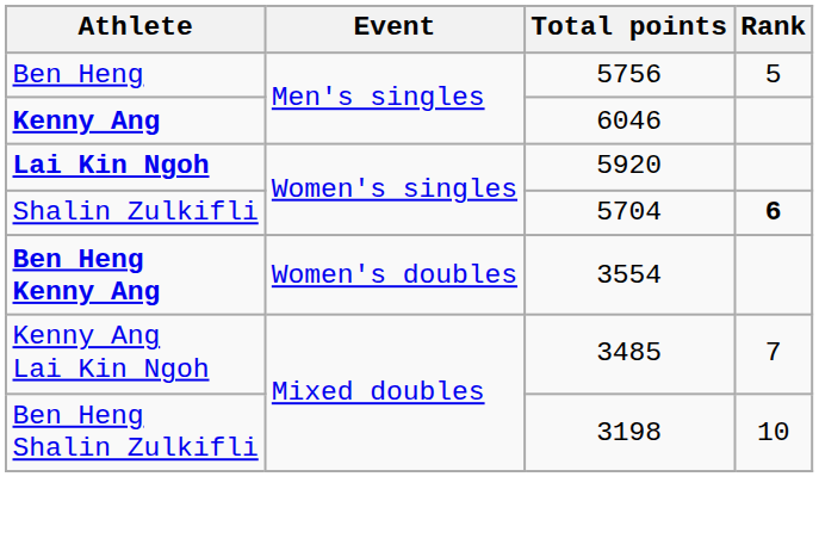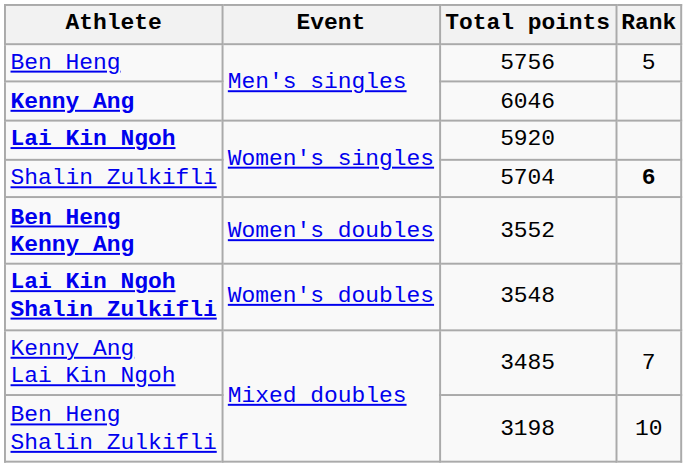 <table class=wikitable style=font-size:90%>
 <tr>
 <th>Athlete</th>
 <th>Event</th>
 <th>Total points</th>
 <th>Rank</th>
 </tr>
 <tr align=center>
 <td align=left><a href='#'>Ben Heng</a></td>
 <td align=left rowspan=2><a href='#'>Men's singles</a></td>
 <td>5756</td>
 <td>5</td>
 </tr>
 <tr align=center>
 <td align=left><strong><a href='#'>Kenny Ang</a></strong></td>
 <td>6046</td>
 <td></td>
 </tr>
 <tr align=center>
 <td align=left><strong><a href='#'>Lai Kin Ngoh</a></strong></td>
 <td align=left rowspan=2><a href='#'>Women's singles</a></td>
 <td>5920</td>
 <td></td>
 </tr>
 <tr align=center>
 <td align=left><a href='#'>Shalin Zulkifli</a></td>
 <td>5704</td>
 <td><strong>6</strong></td>
 </tr>
 <tr align=center>
 <td align=left><strong><a href='#'>Ben Heng</a><br><a href='#'>Kenny Ang</a></strong></td>
 <td align=left><a href='#'>Women's doubles</a></td>
-<td>3554</td>
+<td>3552</td>
+<td></td>
+</tr>
+<tr align=center>
+<td align=left><strong><a href='#'>Lai Kin Ngoh</a><br><a href='#'>Shalin Zulkifli</a></strong></td>
+<td align=left><a href='#'>Women's doubles</a></td>
+<td>3548</td>
 <td></td>
 </tr>
 <tr align=center>
 <td align=left><a href='#'>Kenny Ang</a><br><a href='#'>Lai Kin Ngoh</a></td>
 <td align=left rowspan=2><a href='#'>Mixed doubles</a></td>
 <td>3485</td>
 <td>7</td>
 </tr>
 <tr align=center>
 <td align=left><a href='#'>Ben Heng</a><br><a href='#'>Shalin Zulkifli</a></td>
 <td>3198</td>
 <td>10</td>
 </tr>
 </table>
